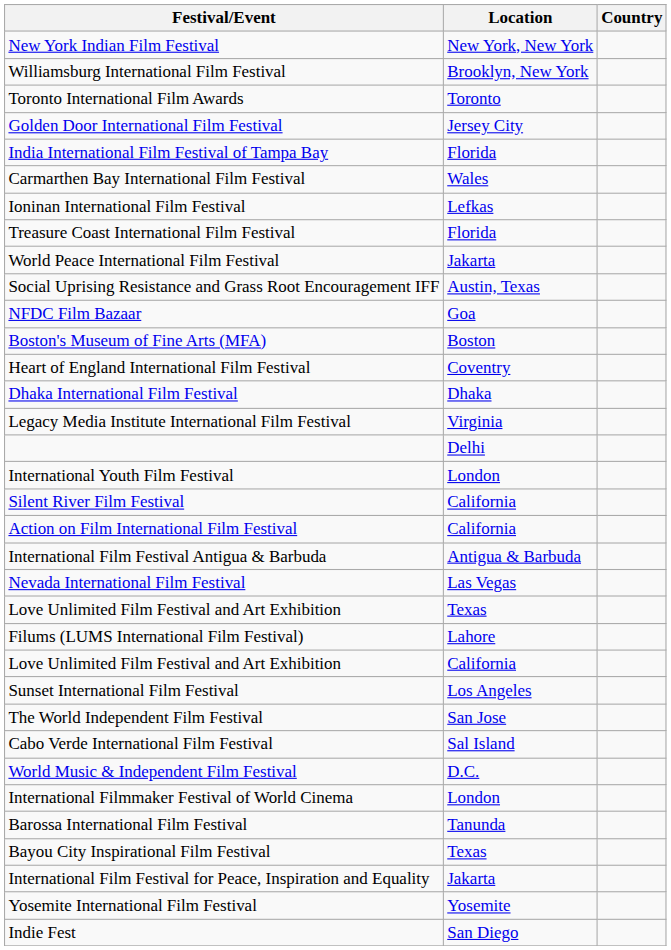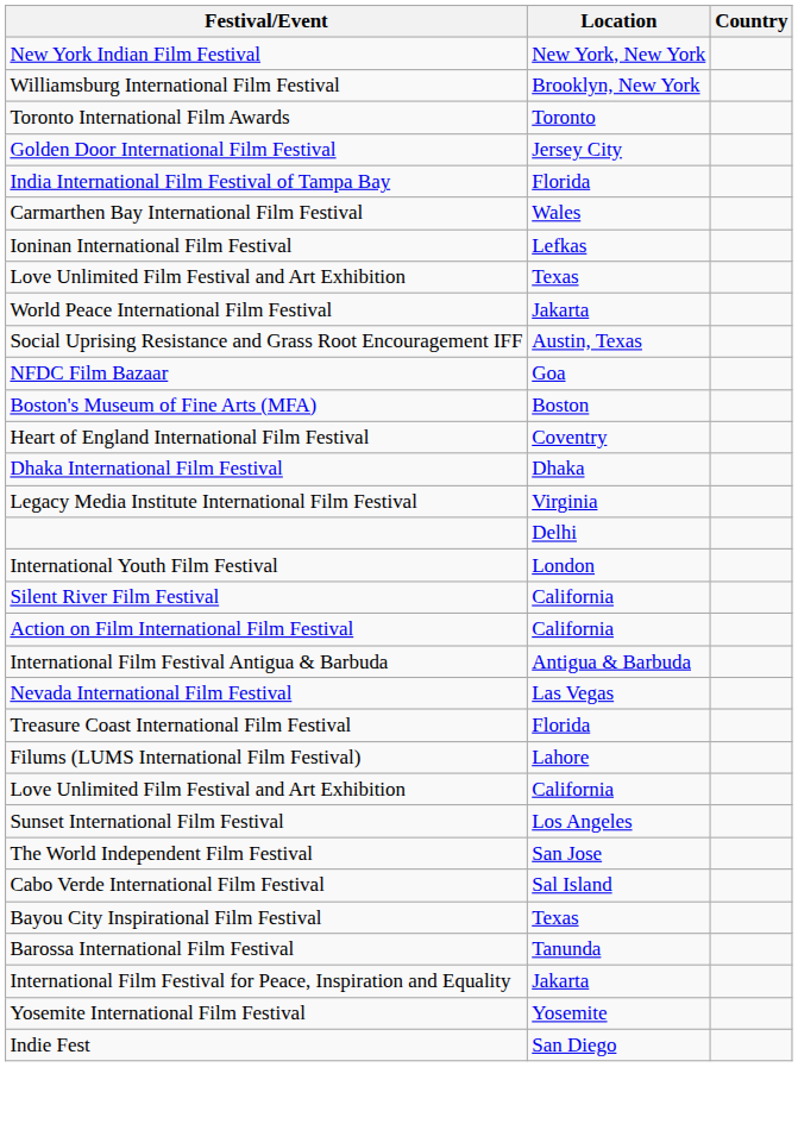 <table class="wikitable">
 <tr>
 <th>Festival/Event</th>
 <th>Location</th>
 <th>Country</th>
 </tr>
 <tr>
 <td><a href='#'>New York Indian Film Festival</a></td>
 <td><a href='#'>New York, New York</a></td>
 <td></td>
 </tr>
 <tr>
 <td>Williamsburg International Film Festival</td>
 <td><a href='#'>Brooklyn, New York</a></td>
 <td></td>
 </tr>
 <tr>
 <td>Toronto International Film Awards</td>
 <td><a href='#'>Toronto</a></td>
 <td></td>
 </tr>
 <tr>
 <td><a href='#'>Golden Door International Film Festival</a></td>
 <td><a href='#'>Jersey City</a></td>
 <td></td>
 </tr>
 <tr>
 <td><a href='#'>India International Film Festival of Tampa Bay</a></td>
 <td><a href='#'>Florida</a></td>
 <td></td>
 </tr>
 <tr>
 <td>Carmarthen Bay International Film Festival</td>
 <td><a href='#'>Wales</a></td>
 <td></td>
 </tr>
 <tr>
 <td>Ioninan International Film Festival</td>
 <td><a href='#'>Lefkas</a></td>
 <td></td>
 </tr>
 <tr>
-<td>Treasure Coast International Film Festival</td>
-<td><a href='#'>Florida</a></td>
+<td>Love Unlimited Film Festival and Art Exhibition</td>
+<td><a href='#'>Texas</a></td>
 <td></td>
 </tr>
 <tr>
 <td>World Peace International Film Festival</td>
 <td><a href='#'>Jakarta</a></td>
 <td></td>
 </tr>
 <tr>
 <td>Social Uprising Resistance and Grass Root Encouragement IFF</td>
 <td><a href='#'>Austin, Texas</a></td>
 <td></td>
 </tr>
 <tr>
 <td><a href='#'>NFDC Film Bazaar</a></td>
 <td><a href='#'>Goa</a></td>
 <td></td>
 </tr>
 <tr>
 <td><a href='#'>Boston's Museum of Fine Arts (MFA)</a></td>
 <td><a href='#'>Boston</a></td>
 <td></td>
 </tr>
 <tr>
 <td>Heart of England International Film Festival</td>
 <td><a href='#'>Coventry</a></td>
 <td></td>
 </tr>
 <tr>
 <td><a href='#'>Dhaka International Film Festival</a></td>
 <td><a href='#'>Dhaka</a></td>
 <td></td>
 </tr>
 <tr>
 <td>Legacy Media Institute International Film Festival</td>
 <td><a href='#'>Virginia</a></td>
 <td></td>
 </tr>
 <tr>
 <td></td>
 <td><a href='#'>Delhi</a></td>
 <td></td>
 </tr>
 <tr>
 <td>International Youth Film Festival</td>
 <td><a href='#'>London</a></td>
 <td></td>
 </tr>
 <tr>
 <td><a href='#'>Silent River Film Festival</a></td>
 <td><a href='#'>California</a></td>
 <td></td>
 </tr>
 <tr>
 <td><a href='#'>Action on Film International Film Festival</a></td>
 <td><a href='#'>California</a></td>
 <td></td>
 </tr>
 <tr>
 <td>International Film Festival Antigua & Barbuda</td>
 <td><a href='#'>Antigua & Barbuda</a></td>
 <td></td>
 </tr>
 <tr>
 <td><a href='#'>Nevada International Film Festival</a></td>
 <td><a href='#'>Las Vegas</a></td>
 <td></td>
 </tr>
 <tr>
-<td>Love Unlimited Film Festival and Art Exhibition</td>
-<td><a href='#'>Texas</a></td>
+<td>Treasure Coast International Film Festival</td>
+<td><a href='#'>Florida</a></td>
 <td></td>
 </tr>
 <tr>
 <td>Filums (LUMS International Film Festival)</td>
 <td><a href='#'>Lahore</a></td>
 <td></td>
 </tr>
 <tr>
 <td>Love Unlimited Film Festival and Art Exhibition</td>
 <td><a href='#'>California</a></td>
 <td></td>
 </tr>
 <tr>
 <td>Sunset International Film Festival</td>
 <td><a href='#'>Los Angeles</a></td>
 <td></td>
 </tr>
 <tr>
 <td>The World Independent Film Festival</td>
 <td><a href='#'>San Jose</a></td>
 <td></td>
 </tr>
 <tr>
 <td>Cabo Verde International Film Festival</td>
 <td><a href='#'>Sal Island</a></td>
 <td></td>
 </tr>
 <tr>
-<td><a href='#'>World Music & Independent Film Festival</a></td>
-<td><a href='#'>D.C.</a></td>
-<td></td>
-</tr>
-<tr>
-<td>International Filmmaker Festival of World Cinema</td>
-<td><a href='#'>London</a></td>
+<td>Bayou City Inspirational Film Festival</td>
+<td><a href='#'>Texas</a></td>
 <td></td>
 </tr>
 <tr>
 <td>Barossa International Film Festival</td>
 <td><a href='#'>Tanunda</a></td>
-<td></td>
-</tr>
-<tr>
-<td>Bayou City Inspirational Film Festival</td>
-<td><a href='#'>Texas</a></td>
 <td></td>
 </tr>
 <tr>
 <td>International Film Festival for Peace, Inspiration and Equality</td>
 <td><a href='#'>Jakarta</a></td>
 <td></td>
 </tr>
 <tr>
 <td>Yosemite International Film Festival</td>
 <td><a href='#'>Yosemite</a></td>
 <td></td>
 </tr>
 <tr>
 <td>Indie Fest</td>
 <td><a href='#'>San Diego</a></td>
 <td></td>
 </tr>
 </table>
